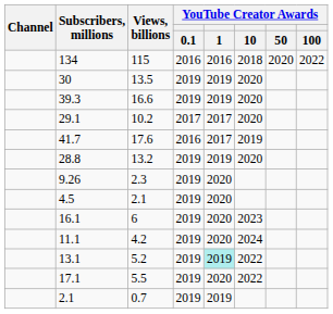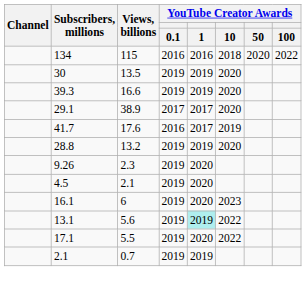 <table class=wikitable>
 <tr>
 <th rowspan=3>Channel</th>
 <th rowspan=3>Subscribers,<br>millions</th>
 <th rowspan=3>Views,<br>billions</th>
 <th colspan=5><a href='#'>YouTube Creator Awards</a></th>
 </tr>
 <tr>
 <th></th>
 <th></th>
 <th></th>
 <th></th>
 <th></th>
 </tr>
 <tr>
 <th>0.1</th>
 <th>1</th>
 <th>10</th>
 <th>50</th>
 <th>100</th>
 </tr>
 <tr>
 <td></td>
 <td>134</td>
 <td>115</td>
 <td>2016</td>
 <td>2016</td>
 <td>2018</td>
 <td>2020</td>
 <td>2022</td>
 </tr>
 <tr>
 <td></td>
 <td>30</td>
 <td>13.5</td>
 <td>2019</td>
 <td>2019</td>
 <td>2020</td>
 <td></td>
 <td></td>
 </tr>
 <tr>
 <td></td>
 <td>39.3</td>
 <td>16.6</td>
 <td>2019</td>
 <td>2019</td>
 <td>2020</td>
 <td></td>
 <td></td>
 </tr>
 <tr>
 <td></td>
 <td>29.1</td>
-<td>10.2</td>
+<td>38.9</td>
 <td>2017</td>
 <td>2017</td>
 <td>2020</td>
 <td></td>
 <td></td>
 </tr>
 <tr>
 <td></td>
 <td>41.7</td>
 <td>17.6</td>
 <td>2016</td>
 <td>2017</td>
 <td>2019</td>
 <td></td>
 <td></td>
 </tr>
 <tr>
 <td></td>
 <td>28.8</td>
 <td>13.2</td>
 <td>2019</td>
 <td>2019</td>
 <td>2020</td>
 <td></td>
 <td></td>
 </tr>
 <tr>
 <td></td>
 <td>9.26</td>
 <td>2.3</td>
 <td>2019</td>
 <td>2020</td>
 <td></td>
 <td></td>
 <td></td>
 </tr>
 <tr>
 <td></td>
 <td>4.5</td>
 <td>2.1</td>
 <td>2019</td>
 <td>2020</td>
 <td></td>
 <td></td>
 <td></td>
 </tr>
 <tr>
 <td></td>
 <td>16.1</td>
 <td>6</td>
 <td>2019</td>
 <td>2020</td>
 <td>2023</td>
 <td></td>
 <td></td>
 </tr>
 <tr>
 <td></td>
-<td>11.1</td>
-<td>4.2</td>
-<td>2019</td>
-<td>2020</td>
-<td>2024</td>
-<td></td>
-<td></td>
-</tr>
-<tr>
-<td></td>
 <td>13.1</td>
-<td>5.2</td>
+<td>5.6</td>
 <td>2019</td>
 <td style="background: paleturquoise;">2019</td>
 <td>2022</td>
 <td></td>
 <td></td>
 </tr>
 <tr>
 <td></td>
 <td>17.1</td>
 <td>5.5</td>
 <td>2019</td>
 <td>2020</td>
 <td>2022</td>
 <td></td>
 <td></td>
 </tr>
 <tr>
 <td></td>
 <td>2.1</td>
 <td>0.7</td>
 <td>2019</td>
 <td>2019</td>
 <td></td>
 <td></td>
 <td></td>
 </tr>
 </table>
